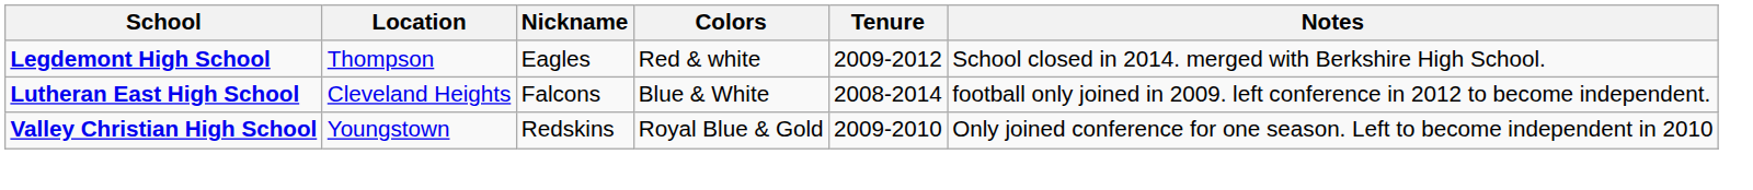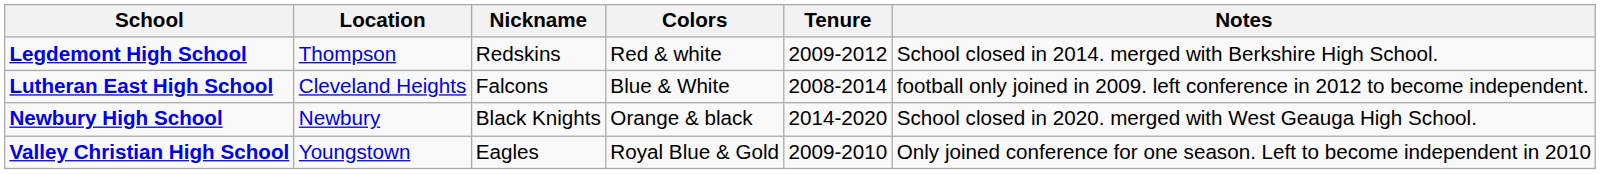 <table class="wikitable">
 <tr>
 <th>School</th>
 <th>Location</th>
 <th>Nickname</th>
 <th>Colors</th>
 <th>Tenure</th>
 <th>Notes</th>
 </tr>
 <tr>
 <td><a href='#'><strong>Legdemont High School</strong></a></td>
 <td><a href='#'>Thompson</a></td>
-<td>Eagles</td>
+<td>Redskins</td>
 <td>Red & white<br></td>
 <td>2009-2012</td>
 <td>School closed in 2014. merged with Berkshire High School.</td>
 </tr>
 <tr>
 <td><a href='#'><strong>Lutheran East High School</strong></a></td>
 <td><a href='#'>Cleveland Heights</a></td>
 <td>Falcons</td>
 <td>Blue & White<br> </td>
 <td>2008-2014</td>
 <td>football only joined in 2009. left conference in 2012 to become independent.</td>
 </tr>
 <tr>
+<td><a href='#'><strong>Newbury High School</strong></a></td>
+<td><a href='#'>Newbury</a></td>
+<td>Black Knights</td>
+<td>Orange & black<br></td>
+<td>2014-2020</td>
+<td>School closed in 2020. merged with West Geauga High School.</td>
+</tr>
+<tr>
 <td><a href='#'><strong>Valley Christian High School</strong></a></td>
 <td><a href='#'>Youngstown</a></td>
-<td>Redskins</td>
+<td>Eagles</td>
 <td>Royal Blue & Gold<br> </td>
 <td>2009-2010</td>
 <td>Only joined conference for one season. Left to become independent in 2010</td>
 </tr>
 </table>
